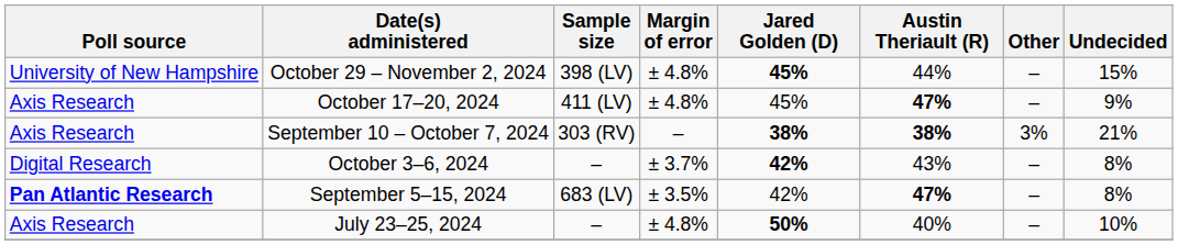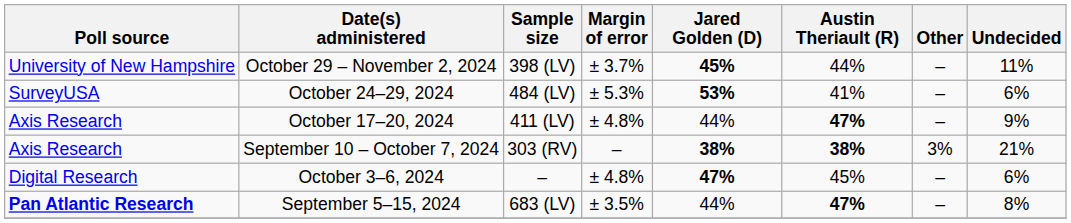 <table class="wikitable" style="font-size:90%;text-align:center;">
 <tr valign="bottom">
 <th>Poll source</th>
 <th>Date(s)<br>administered</th>
 <th>Sample<br>size</th>
 <th>Margin<br>of error</th>
 <th style="width:100px;">Jared<br>Golden (D)</th>
 <th style="width:100px;">Austin<br>Theriault (R)</th>
 <th>Other</th>
 <th>Undecided</th>
 </tr>
 <tr>
 <td style="text-align:left;"><a href='#'>University of New Hampshire</a></td>
 <td>October 29 – November 2, 2024</td>
 <td>398 (LV)</td>
-<td>± 4.8%</td>
+<td>± 3.7%</td>
 <td><strong>45%</strong></td>
 <td>44%</td>
 <td>–</td>
-<td>15%</td>
+<td>11%</td>
+</tr>
+<tr>
+<td style="text-align:left;"><a href='#'>SurveyUSA</a></td>
+<td>October 24–29, 2024</td>
+<td>484 (LV)</td>
+<td>± 5.3%</td>
+<td><strong>53%</strong></td>
+<td>41%</td>
+<td>–</td>
+<td>6%</td>
 </tr>
 <tr>
 <td style="text-align:left;"><a href='#'>Axis Research</a></td>
 <td>October 17–20, 2024</td>
 <td>411 (LV)</td>
 <td>± 4.8%</td>
-<td>45%</td>
+<td>44%</td>
 <td><strong>47%</strong></td>
 <td>–</td>
 <td>9%</td>
 </tr>
 <tr>
 <td style="text-align:left;"><a href='#'>Axis Research</a></td>
 <td>September 10 – October 7, 2024</td>
 <td>303 (RV)</td>
 <td>–</td>
 <td><strong>38%</strong></td>
 <td><strong>38%</strong></td>
 <td>3%</td>
 <td>21%</td>
 </tr>
 <tr>
 <td style="text-align:left;"><a href='#'>Digital Research</a></td>
 <td>October 3–6, 2024</td>
 <td>–</td>
-<td>± 3.7%</td>
-<td><strong>42%</strong></td>
-<td>43%</td>
+<td>± 4.8%</td>
+<td><strong>47%</strong></td>
+<td>45%</td>
 <td>–</td>
-<td>8%</td>
+<td>6%</td>
 </tr>
 <tr>
 <td style="text-align:left;"><strong><a href='#'>Pan Atlantic Research</a></strong></td>
 <td>September 5–15, 2024</td>
 <td>683 (LV)</td>
 <td>± 3.5%</td>
-<td>42%</td>
+<td>44%</td>
 <td><strong>47%</strong></td>
 <td>–</td>
 <td>8%</td>
 </tr>
 <tr>
-<td style="text-align:left;"><a href='#'>Axis Research</a></td>
-<td>July 23–25, 2024</td>
-<td>–</td>
-<td>± 4.8%</td>
-<td><strong>50%</strong></td>
-<td>40%</td>
-<td>–</td>
-<td>10%</td>
-</tr>
-<tr>
 </tr>
 </table>
